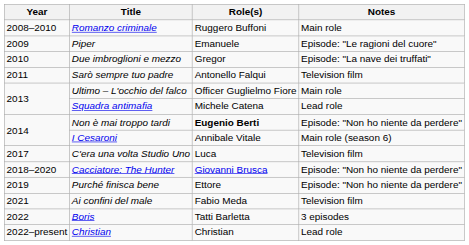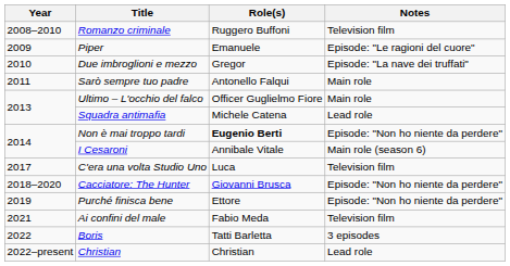 <table class="wikitable plainrowheaders sortable">
 <tr>
 <th scope="col">Year</th>
 <th scope="col">Title</th>
 <th scope="col">Role(s)</th>
 <th scope="col" class="unsortable">Notes</th>
 </tr>
 <tr>
 <td>2008–2010</td>
 <td><em><a href='#'>Romanzo criminale</a></em></td>
 <td>Ruggero Buffoni</td>
-<td>Main role</td>
+<td>Television film</td>
 </tr>
 <tr>
 <td>2009</td>
 <td><em>Piper</em></td>
 <td>Emanuele</td>
 <td>Episode: "Le ragioni del cuore"</td>
 </tr>
 <tr>
 <td>2010</td>
 <td><em>Due imbroglioni e mezzo</em></td>
 <td>Gregor</td>
 <td>Episode: "La nave dei truffati"</td>
 </tr>
 <tr>
 <td>2011</td>
 <td><em>Sarò sempre tuo padre</em></td>
 <td>Antonello Falqui</td>
-<td>Television film</td>
+<td>Main role</td>
 </tr>
 <tr>
 <td rowspan="2">2013</td>
 <td><em>Ultimo – L'occhio del falco</em></td>
 <td>Officer Guglielmo Fiore</td>
 <td>Main role</td>
 </tr>
 <tr>
 <td><em><a href='#'>Squadra antimafia</a></em></td>
 <td>Michele Catena</td>
 <td>Lead role</td>
 </tr>
 <tr>
 <td rowspan="2">2014</td>
 <td><em>Non è mai troppo tardi</em></td>
 <td><strong>Eugenio Berti</strong></td>
 <td>Episode: "Non ho niente da perdere"</td>
 </tr>
 <tr>
 <td><em><a href='#'>I Cesaroni</a></em></td>
 <td>Annibale Vitale</td>
 <td>Main role (season 6)</td>
 </tr>
 <tr>
 <td>2017</td>
 <td><em>C'era una volta Studio Uno</em></td>
 <td>Luca</td>
 <td>Television film</td>
 </tr>
 <tr>
 <td>2018–2020</td>
 <td><em><a href='#'>Cacciatore: The Hunter</a></em></td>
 <td><a href='#'>Giovanni Brusca</a></td>
 <td>Episode: "Non ho niente da perdere"</td>
 </tr>
 <tr>
 <td>2019</td>
 <td><em>Purché finisca bene</em></td>
 <td>Ettore</td>
 <td>Episode: "Non ho niente da perdere"</td>
 </tr>
 <tr>
 <td>2021</td>
 <td><em>Ai confini del male</em></td>
 <td>Fabio Meda</td>
 <td>Television film</td>
 </tr>
 <tr>
 <td>2022</td>
 <td><em><a href='#'>Boris</a></em></td>
 <td>Tatti Barletta</td>
 <td>3 episodes</td>
 </tr>
 <tr>
 <td>2022–present</td>
 <td><em><a href='#'>Christian</a></em></td>
 <td>Christian</td>
 <td>Lead role</td>
 </tr>
 </table>
